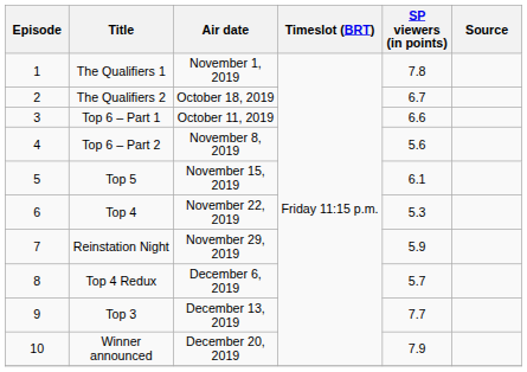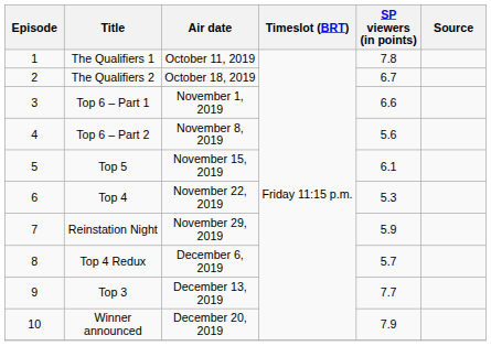 <table class="wikitable sortable" style="text-align:center; font-size:95%; width: 100%">
 <tr>
 <th width="05.0%">Episode</th>
 <th width="15.0%">Title</th>
 <th width="15.0%">Air date</th>
 <th width="15.0%">Timeslot (<a href='#'>BRT</a>)</th>
 <th width="10.0%"><a href='#'>SP</a> viewers<br>(in points)</th>
 <th width="10.0%">Source</th>
 </tr>
 <tr>
 <td>1</td>
 <td>The Qualifiers 1</td>
-<td>November 1, 2019</td>
+<td>October 11, 2019</td>
 <td rowspan=10>Friday 11:15 p.m.</td>
 <td>7.8</td>
 <td></td>
 </tr>
 <tr>
 <td>2</td>
 <td>The Qualifiers 2</td>
 <td>October 18, 2019</td>
 <td>6.7</td>
 <td></td>
 </tr>
 <tr>
 <td>3</td>
 <td>Top 6 – Part 1</td>
-<td>October 11, 2019</td>
+<td>November 1, 2019</td>
 <td>6.6</td>
 <td></td>
 </tr>
 <tr>
 <td>4</td>
 <td>Top 6 – Part 2</td>
 <td>November 8, 2019</td>
 <td>5.6</td>
 <td></td>
 </tr>
 <tr>
 <td>5</td>
 <td>Top 5</td>
 <td>November 15, 2019</td>
 <td>6.1</td>
 <td></td>
 </tr>
 <tr>
 <td>6</td>
 <td>Top 4</td>
 <td>November 22, 2019</td>
 <td>5.3</td>
 <td></td>
 </tr>
 <tr>
 <td>7</td>
 <td>Reinstation Night</td>
 <td>November 29, 2019</td>
 <td>5.9</td>
 <td></td>
 </tr>
 <tr>
 <td>8</td>
 <td>Top 4 Redux</td>
 <td>December 6, 2019</td>
 <td>5.7</td>
 <td></td>
 </tr>
 <tr>
 <td>9</td>
 <td>Top 3</td>
 <td>December 13, 2019</td>
 <td>7.7</td>
 <td></td>
 </tr>
 <tr>
 <td>10</td>
 <td>Winner announced</td>
 <td>December 20, 2019</td>
 <td>7.9</td>
 <td></td>
 </tr>
 <tr>
 </tr>
 </table>
